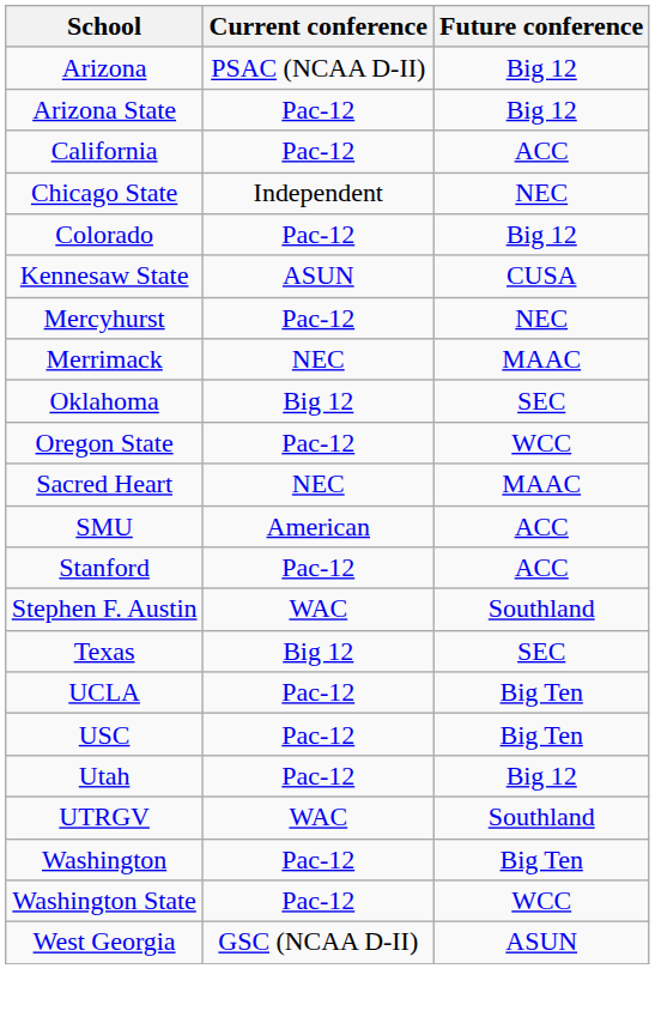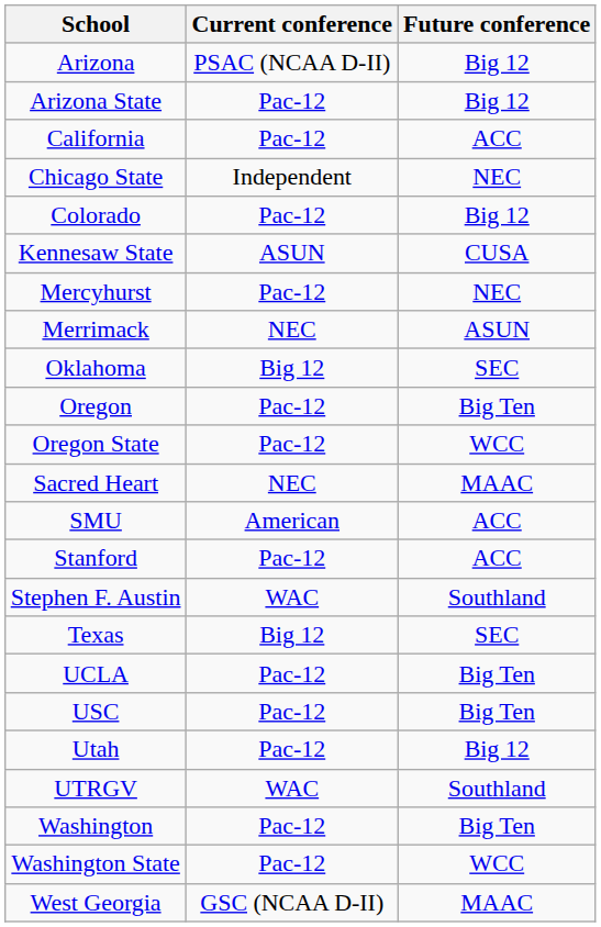 <table class="wikitable sortable" style="font-size:100%; text-align:center;">
 <tr>
 <th><strong>School</strong></th>
 <th><strong>Current conference</strong></th>
 <th><strong>Future conference</strong></th>
 </tr>
 <tr>
 <td><a href='#'>Arizona</a></td>
 <td><a href='#'>PSAC</a> (NCAA D-II)</td>
 <td><a href='#'>Big 12</a></td>
 </tr>
 <tr>
 <td><a href='#'>Arizona State</a></td>
 <td><a href='#'>Pac-12</a></td>
 <td><a href='#'>Big 12</a></td>
 </tr>
 <tr>
 <td><a href='#'>California</a></td>
 <td><a href='#'>Pac-12</a></td>
 <td><a href='#'>ACC</a></td>
 </tr>
 <tr>
 <td><a href='#'>Chicago State</a></td>
 <td>Independent</td>
 <td><a href='#'>NEC</a></td>
 </tr>
 <tr>
 <td><a href='#'>Colorado</a></td>
 <td><a href='#'>Pac-12</a></td>
 <td><a href='#'>Big 12</a></td>
 </tr>
 <tr>
 <td><a href='#'>Kennesaw State</a></td>
 <td><a href='#'>ASUN</a></td>
 <td><a href='#'>CUSA</a></td>
 </tr>
 <tr>
 <td><a href='#'>Mercyhurst</a></td>
 <td><a href='#'>Pac-12</a></td>
 <td><a href='#'>NEC</a></td>
 </tr>
 <tr>
 <td><a href='#'>Merrimack</a></td>
 <td><a href='#'>NEC</a></td>
-<td><a href='#'>MAAC</a></td>
+<td><a href='#'>ASUN</a></td>
 </tr>
 <tr>
 <td><a href='#'>Oklahoma</a></td>
 <td><a href='#'>Big 12</a></td>
 <td><a href='#'>SEC</a></td>
+</tr>
+<tr>
+<td><a href='#'>Oregon</a></td>
+<td><a href='#'>Pac-12</a></td>
+<td><a href='#'>Big Ten</a></td>
 </tr>
 <tr>
 <td><a href='#'>Oregon State</a></td>
 <td><a href='#'>Pac-12</a></td>
 <td><a href='#'>WCC</a></td>
 </tr>
 <tr>
 <td><a href='#'>Sacred Heart</a></td>
 <td><a href='#'>NEC</a></td>
 <td><a href='#'>MAAC</a></td>
 </tr>
 <tr>
 <td><a href='#'>SMU</a></td>
 <td><a href='#'>American</a></td>
 <td><a href='#'>ACC</a></td>
 </tr>
 <tr>
 <td><a href='#'>Stanford</a></td>
 <td><a href='#'>Pac-12</a></td>
 <td><a href='#'>ACC</a></td>
 </tr>
 <tr>
 <td><a href='#'>Stephen F. Austin</a></td>
 <td><a href='#'>WAC</a></td>
 <td><a href='#'>Southland</a></td>
 </tr>
 <tr>
 <td><a href='#'>Texas</a></td>
 <td><a href='#'>Big 12</a></td>
 <td><a href='#'>SEC</a></td>
 </tr>
 <tr>
 <td><a href='#'>UCLA</a></td>
 <td><a href='#'>Pac-12</a></td>
 <td><a href='#'>Big Ten</a></td>
 </tr>
 <tr>
 <td><a href='#'>USC</a></td>
 <td><a href='#'>Pac-12</a></td>
 <td><a href='#'>Big Ten</a></td>
 </tr>
 <tr>
 <td><a href='#'>Utah</a></td>
 <td><a href='#'>Pac-12</a></td>
 <td><a href='#'>Big 12</a></td>
 </tr>
 <tr>
 <td><a href='#'>UTRGV</a></td>
 <td><a href='#'>WAC</a></td>
 <td><a href='#'>Southland</a></td>
 </tr>
 <tr>
 <td><a href='#'>Washington</a></td>
 <td><a href='#'>Pac-12</a></td>
 <td><a href='#'>Big Ten</a></td>
 </tr>
 <tr>
 <td><a href='#'>Washington State</a></td>
 <td><a href='#'>Pac-12</a></td>
 <td><a href='#'>WCC</a></td>
 </tr>
 <tr>
 <td><a href='#'>West Georgia</a></td>
 <td><a href='#'>GSC</a> (NCAA D-II)</td>
-<td><a href='#'>ASUN</a></td>
+<td><a href='#'>MAAC</a></td>
 </tr>
 </table>
